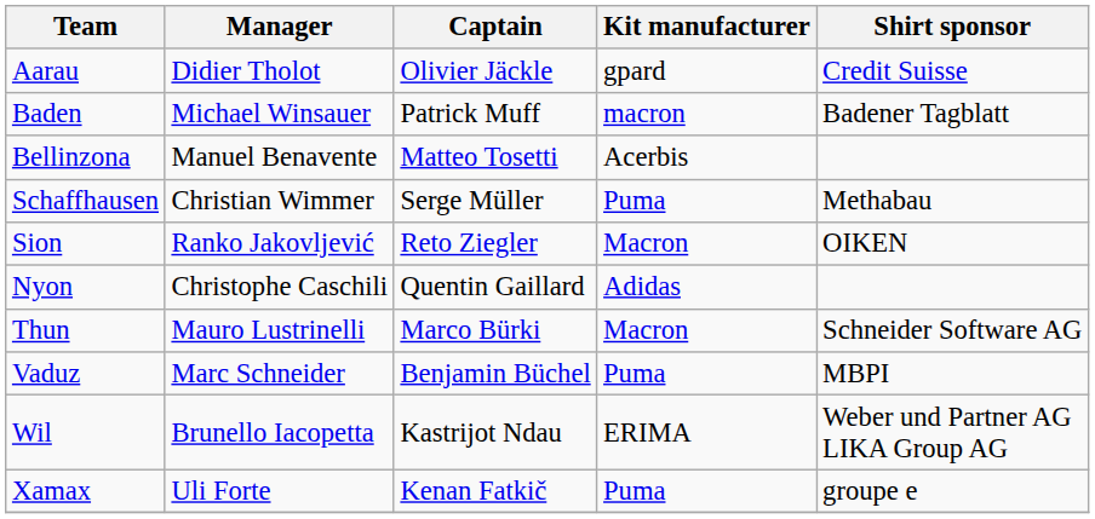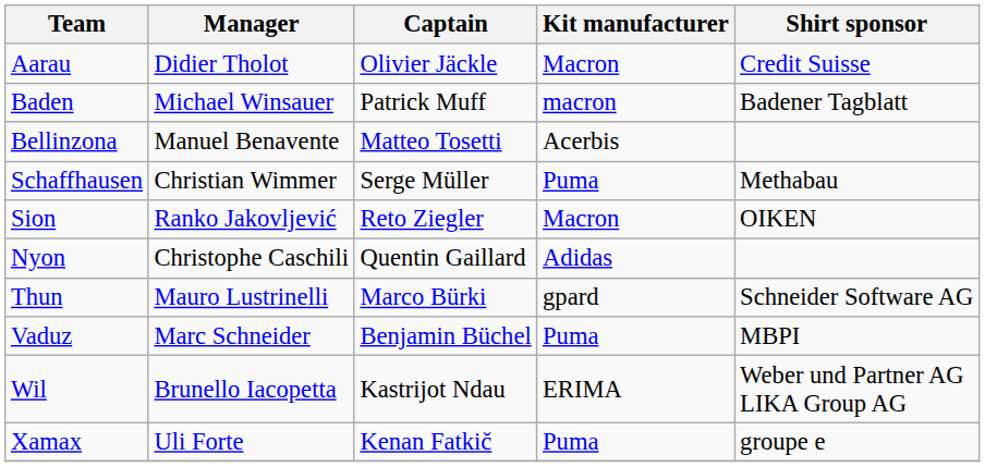 <table class="wikitable sortable" style="text-align: left; font-size:100%">
 <tr>
 <th>Team</th>
 <th>Manager</th>
 <th>Captain</th>
 <th>Kit manufacturer</th>
 <th>Shirt sponsor</th>
 </tr>
 <tr>
 <td><a href='#'>Aarau</a></td>
 <td> <a href='#'>Didier Tholot</a></td>
 <td> <a href='#'>Olivier Jäckle</a></td>
-<td>gpard</td>
+<td><a href='#'>Macron</a></td>
 <td><a href='#'>Credit Suisse</a></td>
 </tr>
 <tr>
 <td><a href='#'>Baden</a></td>
 <td> <a href='#'>Michael Winsauer</a></td>
 <td> Patrick Muff</td>
 <td><a href='#'>macron</a></td>
 <td>Badener Tagblatt</td>
 </tr>
 <tr>
 <td><a href='#'>Bellinzona</a></td>
 <td> Manuel Benavente</td>
 <td> <a href='#'>Matteo Tosetti</a></td>
 <td>Acerbis</td>
 <td></td>
 </tr>
 <tr>
 <td><a href='#'>Schaffhausen</a></td>
 <td> Christian Wimmer</td>
 <td> Serge Müller</td>
 <td><a href='#'>Puma</a></td>
 <td>Methabau</td>
 </tr>
 <tr>
 <td><a href='#'>Sion</a></td>
 <td> <a href='#'>Ranko Jakovljević</a></td>
 <td> <a href='#'>Reto Ziegler</a></td>
 <td><a href='#'>Macron</a></td>
 <td>OIKEN</td>
 </tr>
 <tr>
 <td><a href='#'>Nyon</a></td>
 <td> Christophe Caschili</td>
 <td> Quentin Gaillard</td>
 <td><a href='#'>Adidas</a></td>
 <td></td>
 </tr>
 <tr>
 <td><a href='#'>Thun</a></td>
 <td> <a href='#'>Mauro Lustrinelli</a></td>
 <td> <a href='#'>Marco Bürki</a></td>
-<td><a href='#'>Macron</a></td>
+<td>gpard</td>
 <td>Schneider Software AG</td>
 </tr>
 <tr>
 <td><a href='#'>Vaduz</a></td>
 <td> <a href='#'>Marc Schneider</a></td>
 <td> <a href='#'>Benjamin Büchel</a></td>
 <td><a href='#'>Puma</a></td>
 <td>MBPI</td>
 </tr>
 <tr>
 <td><a href='#'>Wil</a></td>
 <td> <a href='#'>Brunello Iacopetta</a></td>
 <td> Kastrijot Ndau</td>
 <td>ERIMA</td>
 <td>Weber und Partner AG<br>LIKA Group AG</td>
 </tr>
 <tr>
 <td><a href='#'>Xamax</a></td>
 <td> <a href='#'>Uli Forte</a></td>
 <td> <a href='#'>Kenan Fatkič</a></td>
 <td><a href='#'>Puma</a></td>
 <td>groupe e</td>
 </tr>
 <tr>
 </tr>
 </table>
